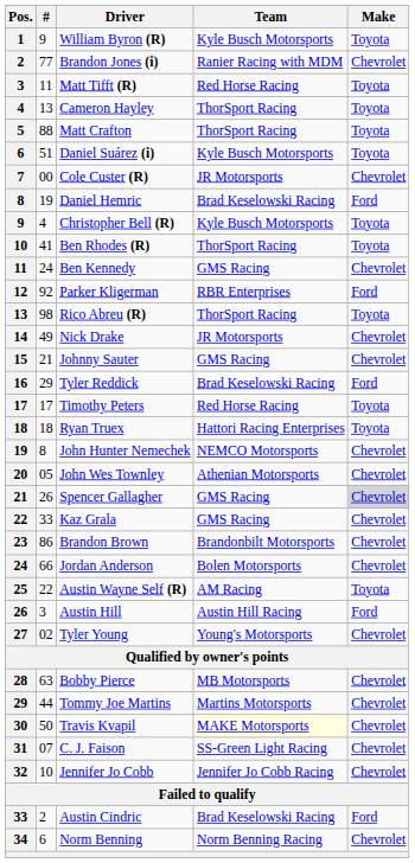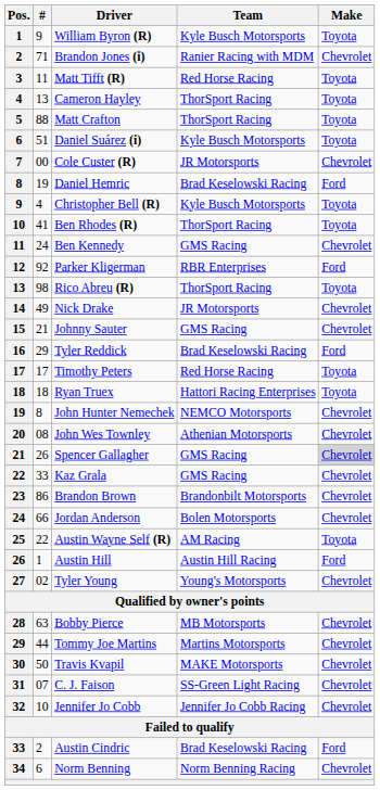 <table class="wikitable" style="font-size:95%">
 <tr>
 <th>Pos.</th>
 <th>#</th>
 <th>Driver</th>
 <th>Team</th>
 <th>Make</th>
 </tr>
 <tr>
 <th>1</th>
 <td>9</td>
 <td><a href='#'>William Byron</a> <strong>(R)</strong></td>
 <td><a href='#'>Kyle Busch Motorsports</a></td>
 <td><a href='#'>Toyota</a></td>
 </tr>
 <tr>
 <th>2</th>
-<td>77</td>
+<td>71</td>
 <td><a href='#'>Brandon Jones</a> <strong>(i)</strong></td>
 <td><a href='#'>Ranier Racing with MDM</a></td>
 <td><a href='#'>Chevrolet</a></td>
 </tr>
 <tr>
 <th>3</th>
 <td>11</td>
 <td><a href='#'>Matt Tifft</a> <strong>(R)</strong></td>
 <td><a href='#'>Red Horse Racing</a></td>
 <td><a href='#'>Toyota</a></td>
 </tr>
 <tr>
 <th>4</th>
 <td>13</td>
 <td><a href='#'>Cameron Hayley</a></td>
 <td><a href='#'>ThorSport Racing</a></td>
 <td><a href='#'>Toyota</a></td>
 </tr>
 <tr>
 <th>5</th>
 <td>88</td>
 <td><a href='#'>Matt Crafton</a></td>
 <td><a href='#'>ThorSport Racing</a></td>
 <td><a href='#'>Toyota</a></td>
 </tr>
 <tr>
 <th>6</th>
 <td>51</td>
 <td><a href='#'>Daniel Suárez</a> <strong>(i)</strong></td>
 <td><a href='#'>Kyle Busch Motorsports</a></td>
 <td><a href='#'>Toyota</a></td>
 </tr>
 <tr>
 <th>7</th>
 <td>00</td>
 <td><a href='#'>Cole Custer</a> <strong>(R)</strong></td>
 <td><a href='#'>JR Motorsports</a></td>
 <td><a href='#'>Chevrolet</a></td>
 </tr>
 <tr>
 <th>8</th>
 <td>19</td>
 <td><a href='#'>Daniel Hemric</a></td>
 <td><a href='#'>Brad Keselowski Racing</a></td>
 <td><a href='#'>Ford</a></td>
 </tr>
 <tr>
 <th>9</th>
 <td>4</td>
 <td><a href='#'>Christopher Bell</a> <strong>(R)</strong></td>
 <td><a href='#'>Kyle Busch Motorsports</a></td>
 <td><a href='#'>Toyota</a></td>
 </tr>
 <tr>
 <th>10</th>
 <td>41</td>
 <td><a href='#'>Ben Rhodes</a> <strong>(R)</strong></td>
 <td><a href='#'>ThorSport Racing</a></td>
 <td><a href='#'>Toyota</a></td>
 </tr>
 <tr>
 <th>11</th>
 <td>24</td>
 <td><a href='#'>Ben Kennedy</a></td>
 <td><a href='#'>GMS Racing</a></td>
 <td><a href='#'>Chevrolet</a></td>
 </tr>
 <tr>
 <th>12</th>
 <td>92</td>
 <td><a href='#'>Parker Kligerman</a></td>
 <td><a href='#'>RBR Enterprises</a></td>
 <td><a href='#'>Ford</a></td>
 </tr>
 <tr>
 <th>13</th>
 <td>98</td>
 <td><a href='#'>Rico Abreu</a> <strong>(R)</strong></td>
 <td><a href='#'>ThorSport Racing</a></td>
 <td><a href='#'>Toyota</a></td>
 </tr>
 <tr>
 <th>14</th>
 <td>49</td>
 <td><a href='#'>Nick Drake</a></td>
 <td><a href='#'>JR Motorsports</a></td>
 <td><a href='#'>Chevrolet</a></td>
 </tr>
 <tr>
 <th>15</th>
 <td>21</td>
 <td><a href='#'>Johnny Sauter</a></td>
 <td><a href='#'>GMS Racing</a></td>
 <td><a href='#'>Chevrolet</a></td>
 </tr>
 <tr>
 <th>16</th>
 <td>29</td>
 <td><a href='#'>Tyler Reddick</a></td>
 <td><a href='#'>Brad Keselowski Racing</a></td>
 <td><a href='#'>Ford</a></td>
 </tr>
 <tr>
 <th>17</th>
 <td>17</td>
 <td><a href='#'>Timothy Peters</a></td>
 <td><a href='#'>Red Horse Racing</a></td>
 <td><a href='#'>Toyota</a></td>
 </tr>
 <tr>
 <th>18</th>
 <td>18</td>
 <td><a href='#'>Ryan Truex</a></td>
 <td><a href='#'>Hattori Racing Enterprises</a></td>
 <td><a href='#'>Toyota</a></td>
 </tr>
 <tr>
 <th>19</th>
 <td>8</td>
 <td><a href='#'>John Hunter Nemechek</a></td>
 <td><a href='#'>NEMCO Motorsports</a></td>
 <td><a href='#'>Chevrolet</a></td>
 </tr>
 <tr>
 <th>20</th>
-<td>05</td>
+<td>08</td>
 <td><a href='#'>John Wes Townley</a></td>
 <td><a href='#'>Athenian Motorsports</a></td>
 <td><a href='#'>Chevrolet</a></td>
 </tr>
 <tr>
 <th>21</th>
 <td>26</td>
 <td><a href='#'>Spencer Gallagher</a></td>
 <td><a href='#'>GMS Racing</a></td>
 <td style="background: lightgrey;"><a href='#'>Chevrolet</a></td>
 </tr>
 <tr>
 <th>22</th>
 <td>33</td>
 <td><a href='#'>Kaz Grala</a></td>
 <td><a href='#'>GMS Racing</a></td>
 <td><a href='#'>Chevrolet</a></td>
 </tr>
 <tr>
 <th>23</th>
 <td>86</td>
 <td><a href='#'>Brandon Brown</a></td>
 <td><a href='#'>Brandonbilt Motorsports</a></td>
 <td><a href='#'>Chevrolet</a></td>
 </tr>
 <tr>
 <th>24</th>
 <td>66</td>
 <td><a href='#'>Jordan Anderson</a></td>
 <td><a href='#'>Bolen Motorsports</a></td>
 <td><a href='#'>Chevrolet</a></td>
 </tr>
 <tr>
 <th>25</th>
 <td>22</td>
 <td><a href='#'>Austin Wayne Self</a> <strong>(R)</strong></td>
 <td><a href='#'>AM Racing</a></td>
 <td><a href='#'>Toyota</a></td>
 </tr>
 <tr>
 <th>26</th>
-<td>3</td>
+<td>1</td>
 <td><a href='#'>Austin Hill</a></td>
 <td><a href='#'>Austin Hill Racing</a></td>
 <td><a href='#'>Ford</a></td>
 </tr>
 <tr>
 <th>27</th>
 <td>02</td>
 <td><a href='#'>Tyler Young</a></td>
 <td><a href='#'>Young's Motorsports</a></td>
 <td><a href='#'>Chevrolet</a></td>
 </tr>
 <tr>
 <th colspan="5">Qualified by owner's points</th>
 </tr>
 <tr>
 <th>28</th>
 <td>63</td>
 <td><a href='#'>Bobby Pierce</a></td>
 <td><a href='#'>MB Motorsports</a></td>
 <td><a href='#'>Chevrolet</a></td>
 </tr>
 <tr>
 <th>29</th>
 <td>44</td>
 <td><a href='#'>Tommy Joe Martins</a></td>
 <td><a href='#'>Martins Motorsports</a></td>
 <td><a href='#'>Chevrolet</a></td>
 </tr>
 <tr>
 <th>30</th>
 <td>50</td>
 <td><a href='#'>Travis Kvapil</a></td>
-<td style="background: lightyellow;"><a href='#'>MAKE Motorsports</a></td>
+<td><a href='#'>MAKE Motorsports</a></td>
 <td><a href='#'>Chevrolet</a></td>
 </tr>
 <tr>
 <th>31</th>
 <td>07</td>
 <td><a href='#'>C. J. Faison</a></td>
 <td><a href='#'>SS-Green Light Racing</a></td>
 <td><a href='#'>Chevrolet</a></td>
 </tr>
 <tr>
 <th>32</th>
 <td>10</td>
 <td><a href='#'>Jennifer Jo Cobb</a></td>
 <td><a href='#'>Jennifer Jo Cobb Racing</a></td>
 <td><a href='#'>Chevrolet</a></td>
 </tr>
 <tr>
 <th colspan="5">Failed to qualify</th>
 </tr>
 <tr>
 <th>33</th>
 <td>2</td>
 <td><a href='#'>Austin Cindric</a></td>
 <td><a href='#'>Brad Keselowski Racing</a></td>
 <td><a href='#'>Ford</a></td>
 </tr>
 <tr>
 <th>34</th>
 <td>6</td>
 <td><a href='#'>Norm Benning</a></td>
 <td><a href='#'>Norm Benning Racing</a></td>
 <td><a href='#'>Chevrolet</a></td>
 </tr>
 <tr>
 <th colspan="5"></th>
 </tr>
 </table>
